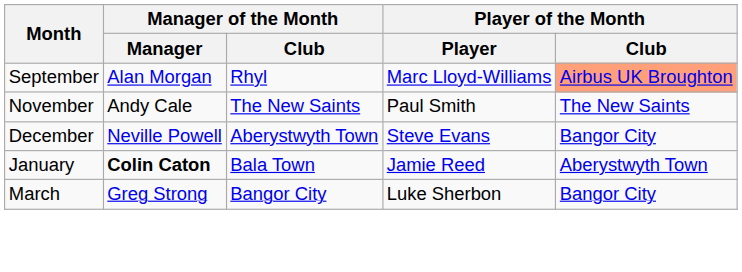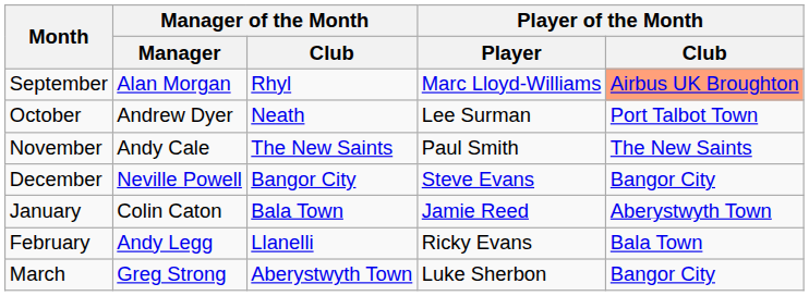 <table class="wikitable">
 <tr>
 <th rowspan="2">Month</th>
 <th colspan="2">Manager of the Month</th>
 <th colspan="2">Player of the Month</th>
 </tr>
 <tr>
 <th>Manager</th>
 <th>Club</th>
 <th>Player</th>
 <th>Club</th>
 </tr>
 <tr>
 <td>September</td>
 <td> <a href='#'>Alan Morgan</a></td>
 <td><a href='#'>Rhyl</a></td>
 <td> <a href='#'>Marc Lloyd-Williams</a></td>
 <td style="background: lightsalmon;"><a href='#'>Airbus UK Broughton</a></td>
 </tr>
 <tr>
+<td>October</td>
+<td> Andrew Dyer</td>
+<td><a href='#'>Neath</a></td>
+<td> Lee Surman</td>
+<td><a href='#'>Port Talbot Town</a></td>
+</tr>
+<tr>
 <td>November</td>
 <td> Andy Cale</td>
 <td><a href='#'>The New Saints</a></td>
 <td> Paul Smith</td>
 <td><a href='#'>The New Saints</a></td>
 </tr>
 <tr>
 <td>December</td>
 <td> <a href='#'>Neville Powell</a></td>
-<td><a href='#'>Aberystwyth Town</a></td>
+<td><a href='#'>Bangor City</a></td>
 <td> <a href='#'>Steve Evans</a></td>
 <td><a href='#'>Bangor City</a></td>
 </tr>
 <tr>
 <td>January</td>
-<td><strong> Colin Caton</strong></td>
+<td> Colin Caton</td>
 <td><a href='#'>Bala Town</a></td>
 <td> <a href='#'>Jamie Reed</a></td>
 <td><a href='#'>Aberystwyth Town</a></td>
 </tr>
 <tr>
+<td>February</td>
+<td> <a href='#'>Andy Legg</a></td>
+<td><a href='#'>Llanelli</a></td>
+<td> Ricky Evans</td>
+<td><a href='#'>Bala Town</a></td>
+</tr>
+<tr>
 <td>March</td>
 <td> <a href='#'>Greg Strong</a></td>
-<td><a href='#'>Bangor City</a></td>
+<td><a href='#'>Aberystwyth Town</a></td>
 <td> Luke Sherbon</td>
 <td><a href='#'>Bangor City</a></td>
 </tr>
 </table>
